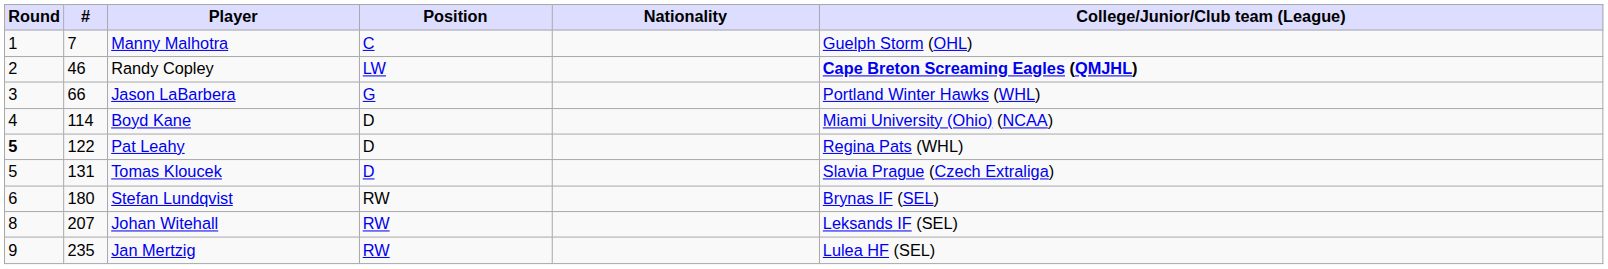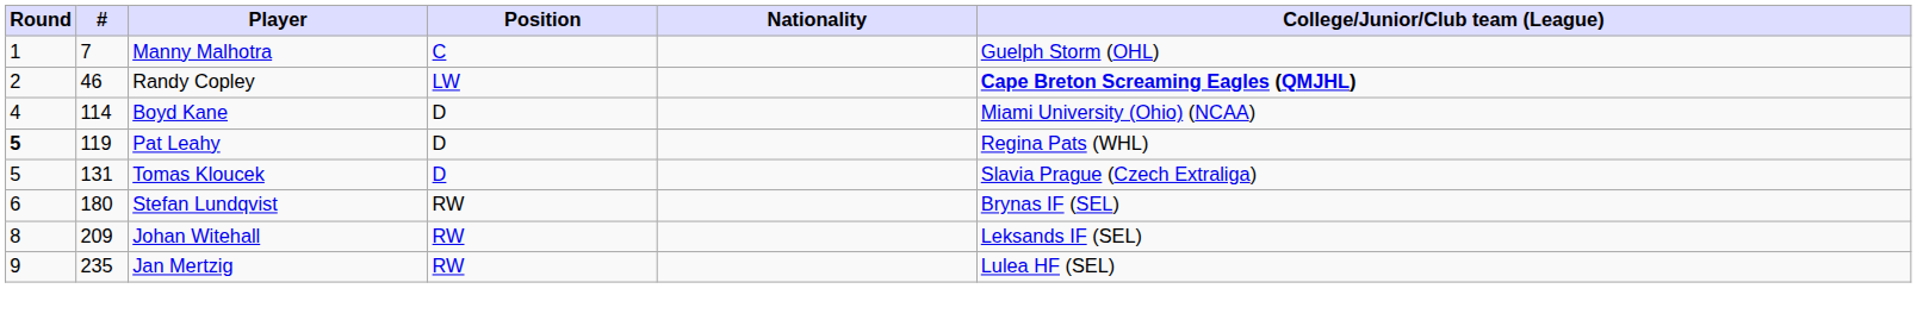 <table class="wikitable">
 <tr>
 <th style="background:#ddf; width:2.00%;">Round</th>
 <th style="background:#ddf; width:2.75%;">#</th>
 <th style="background:#ddf; width:16.0%;">Player</th>
 <th style="background:#ddf; width:12.25%;">Position</th>
 <th style="background:#ddf; width:17.0%;">Nationality</th>
 <th style="background:#ddf; width:100.0%;">College/Junior/Club team (League)</th>
 </tr>
 <tr>
 <td>1</td>
 <td>7</td>
 <td><a href='#'>Manny Malhotra</a></td>
 <td><a href='#'>C</a></td>
 <td></td>
 <td><a href='#'>Guelph Storm</a> (<a href='#'>OHL</a>)</td>
 </tr>
 <tr>
 <td>2</td>
 <td>46</td>
 <td>Randy Copley</td>
 <td><a href='#'>LW</a></td>
 <td></td>
 <td><strong><a href='#'>Cape Breton Screaming Eagles</a> (<a href='#'>QMJHL</a>)</strong></td>
 </tr>
 <tr>
-<td>3</td>
-<td>66</td>
-<td><a href='#'>Jason LaBarbera</a></td>
-<td><a href='#'>G</a></td>
-<td></td>
-<td><a href='#'>Portland Winter Hawks</a> (<a href='#'>WHL</a>)</td>
-</tr>
-<tr>
 <td>4</td>
 <td>114</td>
 <td><a href='#'>Boyd Kane</a></td>
 <td>D</td>
 <td></td>
 <td><a href='#'>Miami University (Ohio)</a> (<a href='#'>NCAA</a>)</td>
 </tr>
 <tr>
 <td><strong>5</strong></td>
-<td>122</td>
+<td>119</td>
 <td><a href='#'>Pat Leahy</a></td>
 <td>D</td>
 <td></td>
 <td><a href='#'>Regina Pats</a> (WHL)</td>
 </tr>
 <tr>
 <td>5</td>
 <td>131</td>
 <td><a href='#'>Tomas Kloucek</a></td>
 <td><a href='#'>D</a></td>
 <td></td>
 <td><a href='#'>Slavia Prague</a> (<a href='#'>Czech Extraliga</a>)</td>
 </tr>
 <tr>
 <td>6</td>
 <td>180</td>
 <td><a href='#'>Stefan Lundqvist</a></td>
 <td>RW</td>
 <td></td>
 <td><a href='#'>Brynas IF</a> (<a href='#'>SEL</a>)</td>
 </tr>
 <tr>
 <td>8</td>
-<td>207</td>
+<td>209</td>
 <td><a href='#'>Johan Witehall</a></td>
 <td><a href='#'>RW</a></td>
 <td></td>
 <td><a href='#'>Leksands IF</a> (SEL)</td>
 </tr>
 <tr>
 <td>9</td>
 <td>235</td>
 <td><a href='#'>Jan Mertzig</a></td>
 <td><a href='#'>RW</a></td>
 <td></td>
 <td><a href='#'>Lulea HF</a> (SEL)</td>
 </tr>
 </table>
